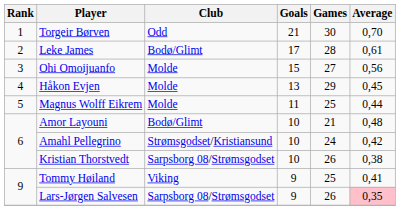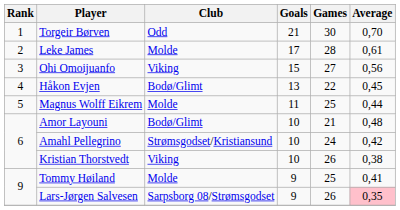 <table class="wikitable" style="text-align:center">
 <tr>
 <th>Rank</th>
 <th>Player</th>
 <th>Club</th>
 <th>Goals</th>
 <th>Games</th>
 <th>Average</th>
 </tr>
 <tr>
 <td rowspan="1">1</td>
 <td align="left"> <a href='#'>Torgeir Børven</a></td>
 <td align="left"><a href='#'>Odd</a></td>
 <td>21</td>
 <td>30</td>
 <td>0,70</td>
 </tr>
 <tr>
 <td rowspan="1">2</td>
 <td align="left"> <a href='#'>Leke James</a></td>
-<td align="left"><a href='#'>Bodø/Glimt</a></td>
+<td align="left"><a href='#'>Molde</a></td>
 <td>17</td>
 <td>28</td>
 <td>0,61</td>
 </tr>
 <tr>
 <td rowspan="1">3</td>
 <td align="left"> <a href='#'>Ohi Omoijuanfo</a></td>
-<td align="left"><a href='#'>Molde</a></td>
+<td align="left"><a href='#'>Viking</a></td>
 <td>15</td>
 <td>27</td>
 <td>0,56</td>
 </tr>
 <tr>
 <td rowspan="1">4</td>
 <td align="left"> <a href='#'>Håkon Evjen</a></td>
-<td align="left"><a href='#'>Molde</a></td>
+<td align="left"><a href='#'>Bodø/Glimt</a></td>
 <td>13</td>
-<td>29</td>
+<td>22</td>
 <td>0,45</td>
 </tr>
 <tr>
 <td rowspan="1">5</td>
 <td align="left"> <a href='#'>Magnus Wolff Eikrem</a></td>
 <td align="left"><a href='#'>Molde</a></td>
 <td>11</td>
 <td>25</td>
 <td>0,44</td>
 </tr>
 <tr>
 <td rowspan="3">6</td>
 <td align="left"> <a href='#'>Amor Layouni</a></td>
 <td align="left"><a href='#'>Bodø/Glimt</a></td>
 <td>10</td>
 <td>21</td>
 <td>0,48</td>
 </tr>
 <tr>
 <td align="left"> <a href='#'>Amahl Pellegrino</a></td>
 <td align="left"><a href='#'>Strømsgodset</a>/<a href='#'>Kristiansund</a></td>
 <td>10</td>
 <td>24</td>
 <td>0,42</td>
 </tr>
 <tr>
 <td align="left"> <a href='#'>Kristian Thorstvedt</a></td>
-<td align="left"><a href='#'>Sarpsborg 08</a>/<a href='#'>Strømsgodset</a></td>
+<td align="left"><a href='#'>Viking</a></td>
 <td>10</td>
 <td>26</td>
 <td>0,38</td>
 </tr>
 <tr>
 <td rowspan="2">9</td>
 <td align="left"> <a href='#'>Tommy Høiland</a></td>
-<td align="left"><a href='#'>Viking</a></td>
+<td align="left"><a href='#'>Molde</a></td>
 <td>9</td>
 <td>25</td>
 <td>0,41</td>
 </tr>
 <tr>
 <td align="left"> <a href='#'>Lars-Jørgen Salvesen</a></td>
 <td align="left"><a href='#'>Sarpsborg 08</a>/<a href='#'>Strømsgodset</a></td>
 <td>9</td>
 <td>26</td>
 <td style="background: pink;">0,35</td>
 </tr>
 <tr>
 </tr>
 </table>
